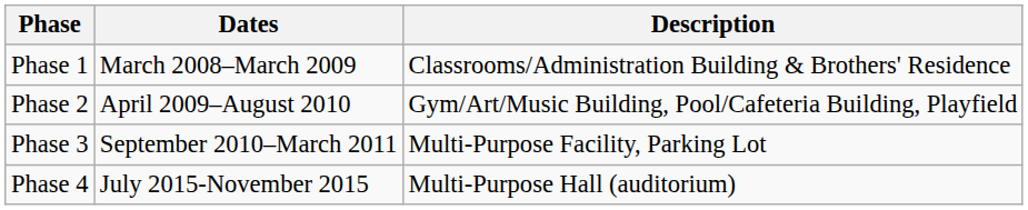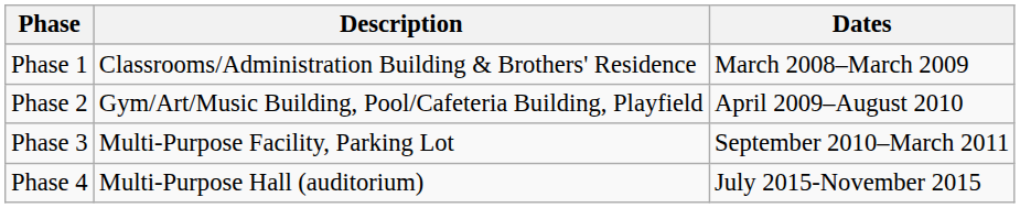 <table class="wikitable" border="1">
 <tr>
 <th>Phase</th>
+<th>Description</th>
 <th>Dates</th>
-<th>Description</th>
 </tr>
 <tr>
 <td>Phase 1</td>
+<td>Classrooms/Administration Building & Brothers' Residence</td>
 <td>March 2008–March 2009</td>
-<td>Classrooms/Administration Building & Brothers' Residence</td>
 </tr>
 <tr>
 <td>Phase 2</td>
+<td>Gym/Art/Music Building, Pool/Cafeteria Building, Playfield</td>
 <td>April 2009–August 2010</td>
-<td>Gym/Art/Music Building, Pool/Cafeteria Building, Playfield</td>
 </tr>
 <tr>
 <td>Phase 3</td>
+<td>Multi-Purpose Facility, Parking Lot</td>
 <td>September 2010–March 2011</td>
-<td>Multi-Purpose Facility, Parking Lot</td>
 </tr>
 <tr>
 <td>Phase 4</td>
+<td>Multi-Purpose Hall (auditorium)</td>
 <td>July 2015-November 2015</td>
-<td>Multi-Purpose Hall (auditorium)</td>
 </tr>
 </table>
